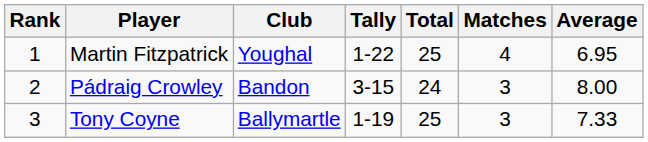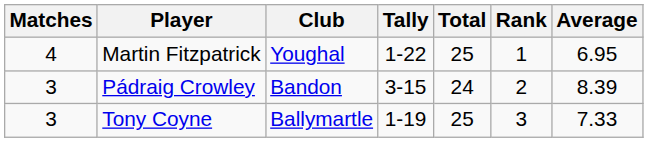 <table class="wikitable">
 <tr>
-<th>Rank</th>
+<th>Matches</th>
 <th>Player</th>
 <th>Club</th>
 <th>Tally</th>
 <th>Total</th>
-<th>Matches</th>
+<th>Rank</th>
 <th>Average</th>
 </tr>
 <tr>
-<td rowspan="1" style="text-align:center;">1</td>
+<td align=center>4</td>
 <td>Martin Fitzpatrick</td>
 <td><a href='#'>Youghal</a></td>
 <td align=center>1-22</td>
 <td align=center>25</td>
-<td align=center>4</td>
+<td rowspan="1" style="text-align:center;">1</td>
 <td align=center>6.95</td>
 </tr>
 <tr>
-<td rowspan="1" style="text-align:center;">2</td>
+<td align=center>3</td>
 <td><a href='#'>Pádraig Crowley</a></td>
 <td><a href='#'>Bandon</a></td>
 <td align=center>3-15</td>
 <td align=center>24</td>
-<td align=center>3</td>
-<td align=center>8.00</td>
+<td rowspan="1" style="text-align:center;">2</td>
+<td align=center>8.39</td>
 </tr>
 <tr>
-<td rowspan="1" style="text-align:center;">3</td>
+<td align=center>3</td>
 <td><a href='#'>Tony Coyne</a></td>
 <td><a href='#'>Ballymartle</a></td>
 <td align=center>1-19</td>
 <td align=center>25</td>
-<td align=center>3</td>
+<td rowspan="1" style="text-align:center;">3</td>
 <td align=center>7.33</td>
 </tr>
 </table>
